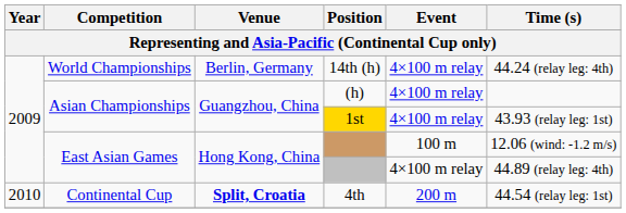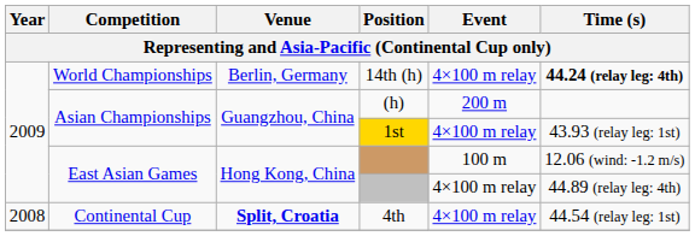 <table class="wikitable sortable" style=text-align:center>
 <tr>
 <th>Year</th>
 <th>Competition</th>
 <th>Venue</th>
 <th>Position</th>
 <th>Event</th>
 <th>Time (s)</th>
 </tr>
 <tr>
 <th colspan="7">Representing  and  <a href='#'>Asia-Pacific</a> (Continental Cup only)</th>
 </tr>
 <tr>
 <td rowspan=5>2009</td>
 <td><a href='#'>World Championships</a></td>
 <td><a href='#'>Berlin, Germany</a></td>
 <td>14th (h)</td>
 <td><a href='#'>4×100 m relay</a></td>
-<td>44.24 <small>(relay leg: 4th)</small></td>
+<td><strong>44.24 <small>(relay leg: 4th)</small></strong></td>
 </tr>
 <tr>
 <td rowspan=2><a href='#'>Asian Championships</a></td>
 <td rowspan=2><a href='#'>Guangzhou, China</a></td>
 <td> (h)</td>
-<td><a href='#'>4×100 m relay</a></td>
+<td><a href='#'>200 m</a></td>
 <td></td>
 </tr>
 <tr>
 <td bgcolor="gold">1st</td>
 <td><a href='#'>4×100 m relay</a></td>
 <td>43.93 <small>(relay leg: 1st)</small></td>
 </tr>
 <tr>
 <td rowspan=2><a href='#'>East Asian Games</a></td>
 <td rowspan=2><a href='#'>Hong Kong, China</a></td>
 <td bgcolor="cc9966"></td>
 <td>100 m</td>
 <td>12.06 <small>(wind: -1.2 m/s)</small></td>
 </tr>
 <tr>
 <td bgcolor="silver"></td>
 <td>4×100 m relay</td>
 <td>44.89 <small>(relay leg: 4th)</small></td>
 </tr>
 <tr>
-<td>2010</td>
+<td>2008</td>
 <td><a href='#'>Continental Cup</a></td>
 <td><strong><a href='#'>Split, Croatia</a></strong></td>
 <td>4th</td>
-<td><a href='#'>200 m</a></td>
+<td><a href='#'>4×100 m relay</a></td>
 <td>44.54 <small>(relay leg: 1st)</small></td>
 </tr>
 <tr>
 </tr>
 </table>
